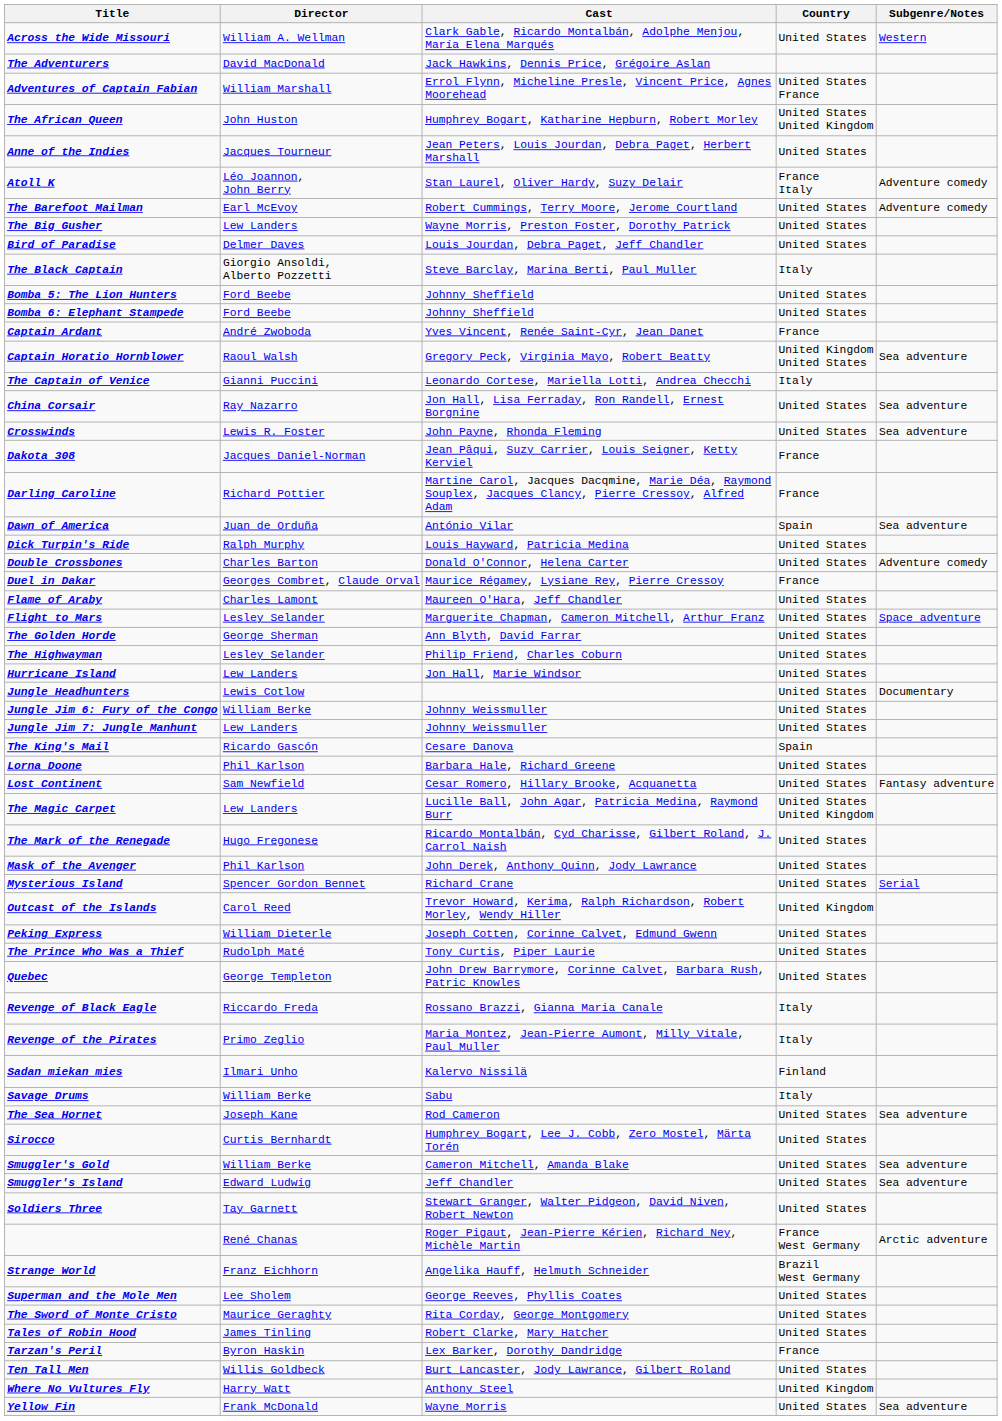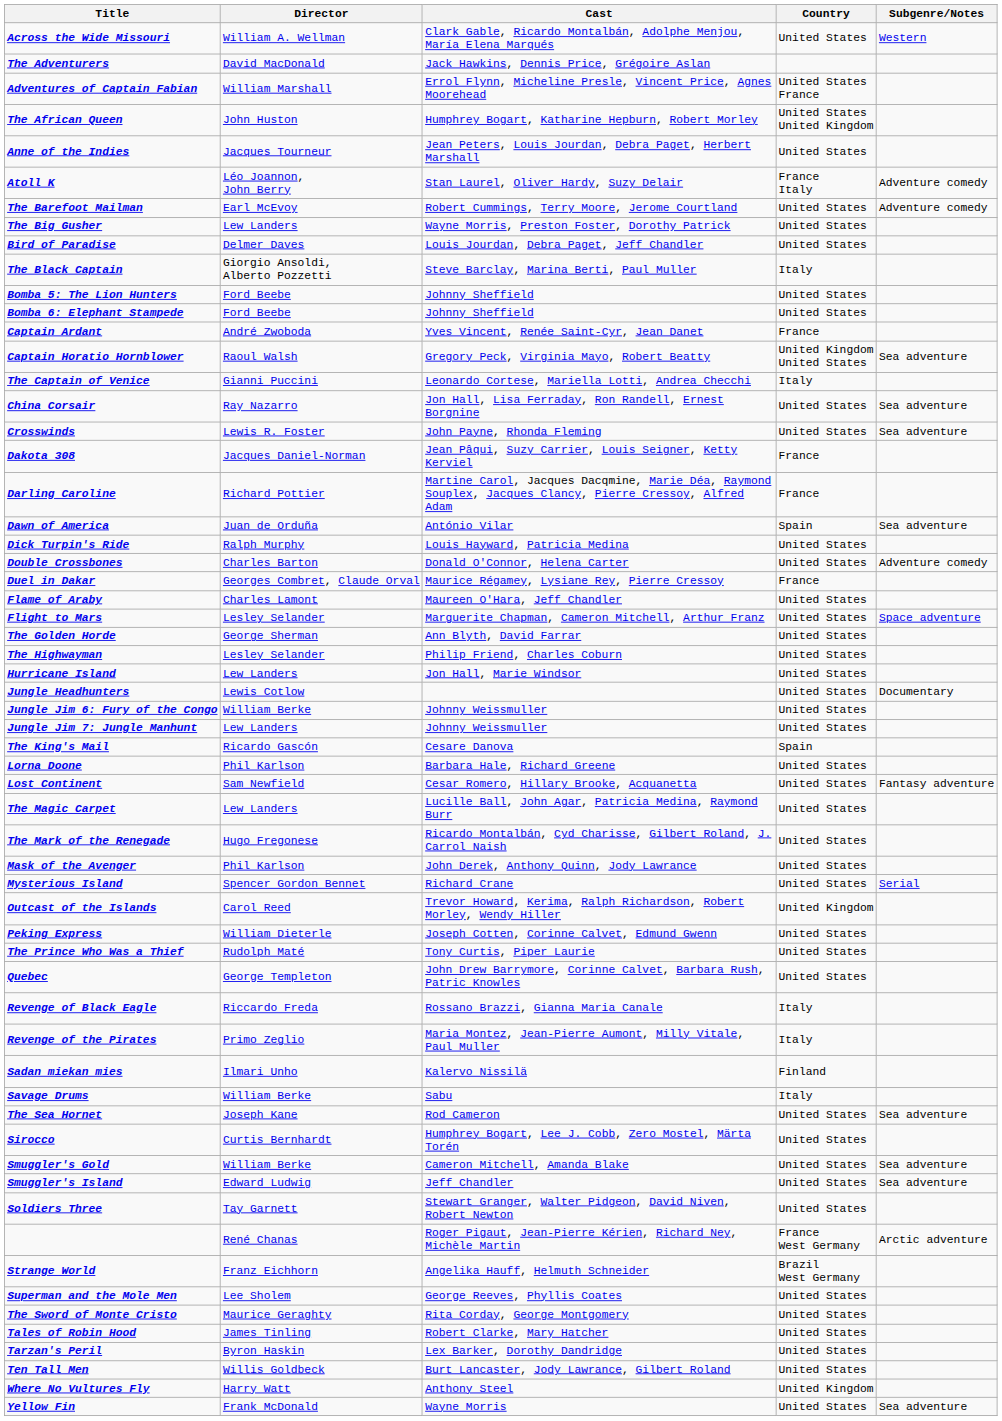 <table class="wikitable">
 <tr>
 <th>Title</th>
 <th>Director</th>
 <th style="width: 400px;">Cast</th>
 <th>Country</th>
 <th>Subgenre/Notes</th>
 </tr>
 <tr>
 <td><strong><em><a href='#'>Across the Wide Missouri</a></em></strong></td>
 <td><a href='#'>William A. Wellman</a></td>
 <td><a href='#'>Clark Gable</a>, <a href='#'>Ricardo Montalbán</a>, <a href='#'>Adolphe Menjou</a>, <a href='#'>María Elena Marqués</a></td>
 <td>United States</td>
 <td><a href='#'>Western</a></td>
 </tr>
 <tr>
 <td><strong><em><a href='#'>The Adventurers</a></em></strong></td>
 <td><a href='#'>David MacDonald</a></td>
 <td><a href='#'>Jack Hawkins</a>, <a href='#'>Dennis Price</a>, <a href='#'>Grégoire Aslan</a></td>
 <td></td>
 <td></td>
 </tr>
 <tr>
 <td><strong><em><a href='#'>Adventures of Captain Fabian</a></em></strong></td>
 <td><a href='#'>William Marshall</a></td>
 <td><a href='#'>Errol Flynn</a>, <a href='#'>Micheline Presle</a>, <a href='#'>Vincent Price</a>, <a href='#'>Agnes Moorehead</a></td>
 <td>United States<br>France</td>
 <td></td>
 </tr>
 <tr>
 <td><strong><em><a href='#'>The African Queen</a></em></strong></td>
 <td><a href='#'>John Huston</a></td>
 <td><a href='#'>Humphrey Bogart</a>, <a href='#'>Katharine Hepburn</a>, <a href='#'>Robert Morley</a></td>
 <td>United States<br>United Kingdom</td>
 <td></td>
 </tr>
 <tr>
 <td><strong><em><a href='#'>Anne of the Indies</a></em></strong></td>
 <td><a href='#'>Jacques Tourneur</a></td>
 <td><a href='#'>Jean Peters</a>, <a href='#'>Louis Jourdan</a>, <a href='#'>Debra Paget</a>, <a href='#'>Herbert Marshall</a></td>
 <td>United States</td>
 <td></td>
 </tr>
 <tr>
 <td><strong><em><a href='#'>Atoll K</a></em></strong></td>
 <td><a href='#'>Léo Joannon</a>,<br><a href='#'>John Berry</a></td>
 <td><a href='#'>Stan Laurel</a>, <a href='#'>Oliver Hardy</a>, <a href='#'>Suzy Delair</a></td>
 <td>France<br>Italy</td>
 <td>Adventure comedy</td>
 </tr>
 <tr>
 <td><strong><em><a href='#'>The Barefoot Mailman</a></em></strong></td>
 <td><a href='#'>Earl McEvoy</a></td>
 <td><a href='#'>Robert Cummings</a>, <a href='#'>Terry Moore</a>, <a href='#'>Jerome Courtland</a></td>
 <td>United States</td>
 <td>Adventure comedy</td>
 </tr>
 <tr>
 <td><strong><em><a href='#'>The Big Gusher</a></em></strong></td>
 <td><a href='#'>Lew Landers</a></td>
 <td><a href='#'>Wayne Morris</a>, <a href='#'>Preston Foster</a>, <a href='#'>Dorothy Patrick</a></td>
 <td>United States</td>
 <td></td>
 </tr>
 <tr>
 <td><strong><em><a href='#'>Bird of Paradise</a></em></strong></td>
 <td><a href='#'>Delmer Daves</a></td>
 <td><a href='#'>Louis Jourdan</a>, <a href='#'>Debra Paget</a>, <a href='#'>Jeff Chandler</a></td>
 <td>United States</td>
 <td></td>
 </tr>
 <tr>
 <td><strong><em><a href='#'>The Black Captain</a></em></strong></td>
 <td>Giorgio Ansoldi,<br>Alberto Pozzetti</td>
 <td><a href='#'>Steve Barclay</a>, <a href='#'>Marina Berti</a>, <a href='#'>Paul Muller</a></td>
 <td>Italy</td>
 <td></td>
 </tr>
 <tr>
 <td><strong><em><a href='#'>Bomba 5: The Lion Hunters</a></em></strong></td>
 <td><a href='#'>Ford Beebe</a></td>
 <td><a href='#'>Johnny Sheffield</a></td>
 <td>United States</td>
 <td></td>
 </tr>
 <tr>
 <td><strong><em><a href='#'>Bomba 6: Elephant Stampede</a></em></strong></td>
 <td><a href='#'>Ford Beebe</a></td>
 <td><a href='#'>Johnny Sheffield</a></td>
 <td>United States</td>
 <td></td>
 </tr>
 <tr>
 <td><strong><em><a href='#'>Captain Ardant</a></em></strong></td>
 <td><a href='#'>André Zwoboda</a></td>
 <td><a href='#'>Yves Vincent</a>, <a href='#'>Renée Saint-Cyr</a>, <a href='#'>Jean Danet</a></td>
 <td>France</td>
 <td></td>
 </tr>
 <tr>
 <td><strong><em><a href='#'>Captain Horatio Hornblower</a></em></strong></td>
 <td><a href='#'>Raoul Walsh</a></td>
 <td><a href='#'>Gregory Peck</a>, <a href='#'>Virginia Mayo</a>, <a href='#'>Robert Beatty</a></td>
 <td>United Kingdom<br>United States</td>
 <td>Sea adventure</td>
 </tr>
 <tr>
 <td><strong><em><a href='#'>The Captain of Venice</a></em></strong></td>
 <td><a href='#'>Gianni Puccini</a></td>
 <td><a href='#'>Leonardo Cortese</a>, <a href='#'>Mariella Lotti</a>, <a href='#'>Andrea Checchi</a></td>
 <td>Italy</td>
 <td><br></td>
 </tr>
 <tr>
 <td><strong><em><a href='#'>China Corsair</a></em></strong></td>
 <td><a href='#'>Ray Nazarro</a></td>
 <td><a href='#'>Jon Hall</a>, <a href='#'>Lisa Ferraday</a>, <a href='#'>Ron Randell</a>, <a href='#'>Ernest Borgnine</a></td>
 <td>United States</td>
 <td>Sea adventure</td>
 </tr>
 <tr>
 <td><strong><em><a href='#'>Crosswinds</a></em></strong></td>
 <td><a href='#'>Lewis R. Foster</a></td>
 <td><a href='#'>John Payne</a>, <a href='#'>Rhonda Fleming</a></td>
 <td>United States</td>
 <td>Sea adventure</td>
 </tr>
 <tr>
 <td><strong><em><a href='#'>Dakota 308</a></em></strong></td>
 <td><a href='#'>Jacques Daniel-Norman</a></td>
 <td><a href='#'>Jean Pâqui</a>, <a href='#'>Suzy Carrier</a>, <a href='#'>Louis Seigner</a>, <a href='#'>Ketty Kerviel</a></td>
 <td>France</td>
 <td></td>
 </tr>
 <tr>
 <td><strong><em><a href='#'>Darling Caroline</a></em></strong></td>
 <td><a href='#'>Richard Pottier</a></td>
 <td><a href='#'>Martine Carol</a>, Jacques Dacqmine, <a href='#'>Marie Déa</a>, <a href='#'>Raymond Souplex</a>, <a href='#'>Jacques Clancy</a>, <a href='#'>Pierre Cressoy</a>, <a href='#'>Alfred Adam</a></td>
 <td>France</td>
 <td></td>
 </tr>
 <tr>
 <td><strong><em><a href='#'>Dawn of America</a></em></strong></td>
 <td><a href='#'>Juan de Orduña</a></td>
 <td><a href='#'>António Vilar</a></td>
 <td>Spain</td>
 <td>Sea adventure</td>
 </tr>
 <tr>
 <td><strong><em><a href='#'>Dick Turpin's Ride</a></em></strong></td>
 <td><a href='#'>Ralph Murphy</a></td>
 <td><a href='#'>Louis Hayward</a>, <a href='#'>Patricia Medina</a></td>
 <td>United States</td>
 <td></td>
 </tr>
 <tr>
 <td><strong><em><a href='#'>Double Crossbones</a></em></strong></td>
 <td><a href='#'>Charles Barton</a></td>
 <td><a href='#'>Donald O'Connor</a>, <a href='#'>Helena Carter</a></td>
 <td>United States</td>
 <td>Adventure comedy</td>
 </tr>
 <tr>
 <td><strong><em><a href='#'>Duel in Dakar</a></em></strong></td>
 <td><a href='#'>Georges Combret</a>, <a href='#'>Claude Orval</a></td>
 <td><a href='#'>Maurice Régamey</a>, <a href='#'>Lysiane Rey</a>, <a href='#'>Pierre Cressoy</a></td>
 <td>France</td>
 <td></td>
 </tr>
 <tr>
 <td><strong><em><a href='#'>Flame of Araby</a></em></strong></td>
 <td><a href='#'>Charles Lamont</a></td>
 <td><a href='#'>Maureen O'Hara</a>, <a href='#'>Jeff Chandler</a></td>
 <td>United States</td>
 <td></td>
 </tr>
 <tr>
 <td><strong><em><a href='#'>Flight to Mars</a></em></strong></td>
 <td><a href='#'>Lesley Selander</a></td>
 <td><a href='#'>Marguerite Chapman</a>, <a href='#'>Cameron Mitchell</a>, <a href='#'>Arthur Franz</a></td>
 <td>United States</td>
 <td><a href='#'>Space adventure</a></td>
 </tr>
 <tr>
 <td><strong><em><a href='#'>The Golden Horde</a></em></strong></td>
 <td><a href='#'>George Sherman</a></td>
 <td><a href='#'>Ann Blyth</a>, <a href='#'>David Farrar</a></td>
 <td>United States</td>
 <td></td>
 </tr>
 <tr>
 <td><strong><em><a href='#'>The Highwayman</a></em></strong></td>
 <td><a href='#'>Lesley Selander</a></td>
 <td><a href='#'>Philip Friend</a>, <a href='#'>Charles Coburn</a></td>
 <td>United States</td>
 <td></td>
 </tr>
 <tr>
 <td><strong><em><a href='#'>Hurricane Island</a></em></strong></td>
 <td><a href='#'>Lew Landers</a></td>
 <td><a href='#'>Jon Hall</a>, <a href='#'>Marie Windsor</a></td>
 <td>United States</td>
 <td></td>
 </tr>
 <tr>
 <td><strong><em><a href='#'>Jungle Headhunters</a></em></strong></td>
 <td><a href='#'>Lewis Cotlow</a></td>
 <td></td>
 <td>United States</td>
 <td>Documentary</td>
 </tr>
 <tr>
 <td><strong><em><a href='#'>Jungle Jim 6: Fury of the Congo</a></em></strong></td>
 <td><a href='#'>William Berke</a></td>
 <td><a href='#'>Johnny Weissmuller</a></td>
 <td>United States</td>
 <td></td>
 </tr>
 <tr>
 <td><strong><em><a href='#'>Jungle Jim 7: Jungle Manhunt</a></em></strong></td>
 <td><a href='#'>Lew Landers</a></td>
 <td><a href='#'>Johnny Weissmuller</a></td>
 <td>United States</td>
 <td></td>
 </tr>
 <tr>
 <td><strong><em><a href='#'>The King's Mail</a></em></strong></td>
 <td><a href='#'>Ricardo Gascón</a></td>
 <td><a href='#'>Cesare Danova</a></td>
 <td>Spain</td>
 <td></td>
 </tr>
 <tr>
 <td><strong><em><a href='#'>Lorna Doone</a></em></strong></td>
 <td><a href='#'>Phil Karlson</a></td>
 <td><a href='#'>Barbara Hale</a>, <a href='#'>Richard Greene</a></td>
 <td>United States</td>
 <td></td>
 </tr>
 <tr>
 <td><strong><em><a href='#'>Lost Continent</a></em></strong></td>
 <td><a href='#'>Sam Newfield</a></td>
 <td><a href='#'>Cesar Romero</a>, <a href='#'>Hillary Brooke</a>, <a href='#'>Acquanetta</a></td>
 <td>United States</td>
 <td>Fantasy adventure</td>
 </tr>
 <tr>
 <td><strong><em><a href='#'>The Magic Carpet</a></em></strong></td>
 <td><a href='#'>Lew Landers</a></td>
 <td><a href='#'>Lucille Ball</a>, <a href='#'>John Agar</a>, <a href='#'>Patricia Medina</a>, <a href='#'>Raymond Burr</a></td>
-<td>United States<br>United Kingdom</td>
+<td>United States</td>
 <td></td>
 </tr>
 <tr>
 <td><strong><em><a href='#'>The Mark of the Renegade</a></em></strong></td>
 <td><a href='#'>Hugo Fregonese</a></td>
 <td><a href='#'>Ricardo Montalbán</a>, <a href='#'>Cyd Charisse</a>, <a href='#'>Gilbert Roland</a>, <a href='#'>J. Carrol Naish</a></td>
 <td>United States</td>
 <td></td>
 </tr>
 <tr>
 <td><strong><em><a href='#'>Mask of the Avenger</a></em></strong></td>
 <td><a href='#'>Phil Karlson</a></td>
 <td><a href='#'>John Derek</a>, <a href='#'>Anthony Quinn</a>, <a href='#'>Jody Lawrance</a></td>
 <td>United States</td>
 <td></td>
 </tr>
 <tr>
 <td><strong><em><a href='#'>Mysterious Island</a></em></strong></td>
 <td><a href='#'>Spencer Gordon Bennet</a></td>
 <td><a href='#'>Richard Crane</a></td>
 <td>United States</td>
 <td><a href='#'>Serial</a></td>
 </tr>
 <tr>
 <td><strong><em><a href='#'>Outcast of the Islands</a></em></strong></td>
 <td><a href='#'>Carol Reed</a></td>
 <td><a href='#'>Trevor Howard</a>, <a href='#'>Kerima</a>, <a href='#'>Ralph Richardson</a>, <a href='#'>Robert Morley</a>, <a href='#'>Wendy Hiller</a></td>
 <td>United Kingdom</td>
 <td></td>
 </tr>
 <tr>
 <td><strong><em><a href='#'>Peking Express</a></em></strong></td>
 <td><a href='#'>William Dieterle</a></td>
 <td><a href='#'>Joseph Cotten</a>, <a href='#'>Corinne Calvet</a>, <a href='#'>Edmund Gwenn</a></td>
 <td>United States</td>
 <td></td>
 </tr>
 <tr>
 <td><strong><em><a href='#'>The Prince Who Was a Thief</a></em></strong></td>
 <td><a href='#'>Rudolph Maté</a></td>
 <td><a href='#'>Tony Curtis</a>, <a href='#'>Piper Laurie</a></td>
 <td>United States</td>
 <td></td>
 </tr>
 <tr>
 <td><strong><em><a href='#'>Quebec</a></em></strong></td>
 <td><a href='#'>George Templeton</a></td>
 <td><a href='#'>John Drew Barrymore</a>, <a href='#'>Corinne Calvet</a>, <a href='#'>Barbara Rush</a>, <a href='#'>Patric Knowles</a></td>
 <td>United States</td>
 <td></td>
 </tr>
 <tr>
 <td><strong><em><a href='#'>Revenge of Black Eagle</a></em></strong></td>
 <td><a href='#'>Riccardo Freda</a></td>
 <td><a href='#'>Rossano Brazzi</a>, <a href='#'>Gianna Maria Canale</a></td>
 <td>Italy</td>
 <td><br><br></td>
 </tr>
 <tr>
 <td><strong><em><a href='#'>Revenge of the Pirates</a></em></strong></td>
 <td><a href='#'>Primo Zeglio</a></td>
 <td><a href='#'>Maria Montez</a>, <a href='#'>Jean-Pierre Aumont</a>, <a href='#'>Milly Vitale</a>, <a href='#'>Paul Muller</a></td>
 <td>Italy</td>
 <td></td>
 </tr>
 <tr>
 <td><strong><em><a href='#'>Sadan miekan mies</a></em></strong></td>
 <td><a href='#'>Ilmari Unho</a></td>
 <td><a href='#'>Kalervo Nissilä</a></td>
 <td>Finland</td>
 <td><br><br></td>
 </tr>
 <tr>
 <td><strong><em><a href='#'>Savage Drums</a></em></strong></td>
 <td><a href='#'>William Berke</a></td>
 <td><a href='#'>Sabu</a></td>
 <td>Italy</td>
 <td></td>
 </tr>
 <tr>
 <td><strong><em><a href='#'>The Sea Hornet</a></em></strong></td>
 <td><a href='#'>Joseph Kane</a></td>
 <td><a href='#'>Rod Cameron</a></td>
 <td>United States</td>
 <td>Sea adventure</td>
 </tr>
 <tr>
 <td><strong><em><a href='#'>Sirocco</a></em></strong></td>
 <td><a href='#'>Curtis Bernhardt</a></td>
 <td><a href='#'>Humphrey Bogart</a>, <a href='#'>Lee J. Cobb</a>, <a href='#'>Zero Mostel</a>, <a href='#'>Märta Torén</a></td>
 <td>United States</td>
 <td></td>
 </tr>
 <tr>
 <td><strong><em><a href='#'>Smuggler's Gold</a></em></strong></td>
 <td><a href='#'>William Berke</a></td>
 <td><a href='#'>Cameron Mitchell</a>, <a href='#'>Amanda Blake</a></td>
 <td>United States</td>
 <td>Sea adventure</td>
 </tr>
 <tr>
 <td><strong><em><a href='#'>Smuggler's Island</a></em></strong></td>
 <td><a href='#'>Edward Ludwig</a></td>
 <td><a href='#'>Jeff Chandler</a></td>
 <td>United States</td>
 <td>Sea adventure</td>
 </tr>
 <tr>
 <td><strong><em><a href='#'>Soldiers Three</a></em></strong></td>
 <td><a href='#'>Tay Garnett</a></td>
 <td><a href='#'>Stewart Granger</a>, <a href='#'>Walter Pidgeon</a>, <a href='#'>David Niven</a>, <a href='#'>Robert Newton</a></td>
 <td>United States</td>
 <td></td>
 </tr>
 <tr>
 <td><strong><em></em></strong></td>
 <td><a href='#'>René Chanas</a></td>
 <td><a href='#'>Roger Pigaut</a>, <a href='#'>Jean-Pierre Kérien</a>, <a href='#'>Richard Ney</a>, <a href='#'>Michèle Martin</a></td>
 <td>France<br>West Germany</td>
 <td>Arctic adventure</td>
 </tr>
 <tr>
 <td><strong><em><a href='#'>Strange World</a></em></strong></td>
 <td><a href='#'>Franz Eichhorn</a></td>
 <td><a href='#'>Angelika Hauff</a>, <a href='#'>Helmuth Schneider</a></td>
 <td>Brazil<br>West Germany</td>
 <td></td>
 </tr>
 <tr>
 <td><strong><em><a href='#'>Superman and the Mole Men</a></em></strong></td>
 <td><a href='#'>Lee Sholem</a></td>
 <td><a href='#'>George Reeves</a>, <a href='#'>Phyllis Coates</a></td>
 <td>United States</td>
 <td></td>
 </tr>
 <tr>
 <td><strong><em><a href='#'>The Sword of Monte Cristo</a></em></strong></td>
 <td><a href='#'>Maurice Geraghty</a></td>
 <td><a href='#'>Rita Corday</a>, <a href='#'>George Montgomery</a></td>
 <td>United States</td>
 <td></td>
 </tr>
 <tr>
 <td><strong><em><a href='#'>Tales of Robin Hood</a></em></strong></td>
 <td><a href='#'>James Tinling</a></td>
 <td><a href='#'>Robert Clarke</a>, <a href='#'>Mary Hatcher</a></td>
 <td>United States</td>
 <td></td>
 </tr>
 <tr>
 <td><strong><em><a href='#'>Tarzan's Peril</a></em></strong></td>
 <td><a href='#'>Byron Haskin</a></td>
 <td><a href='#'>Lex Barker</a>, <a href='#'>Dorothy Dandridge</a></td>
-<td>France</td>
+<td>United States</td>
 <td></td>
 </tr>
 <tr>
 <td><strong><em><a href='#'>Ten Tall Men</a></em></strong></td>
 <td><a href='#'>Willis Goldbeck</a></td>
 <td><a href='#'>Burt Lancaster</a>, <a href='#'>Jody Lawrance</a>, <a href='#'>Gilbert Roland</a></td>
 <td>United States</td>
 <td></td>
 </tr>
 <tr>
 <td><strong><em><a href='#'>Where No Vultures Fly</a></em></strong></td>
 <td><a href='#'>Harry Watt</a></td>
 <td><a href='#'>Anthony Steel</a></td>
 <td>United Kingdom</td>
 <td></td>
 </tr>
 <tr>
 <td><strong><em><a href='#'>Yellow Fin</a></em></strong></td>
 <td><a href='#'>Frank McDonald</a></td>
 <td><a href='#'>Wayne Morris</a></td>
 <td>United States</td>
 <td>Sea adventure</td>
 </tr>
 </table>
